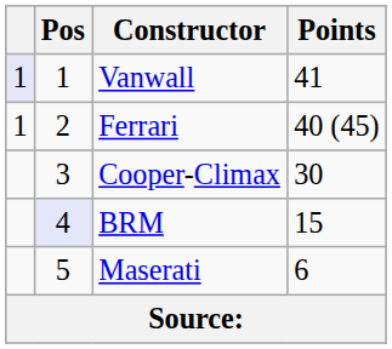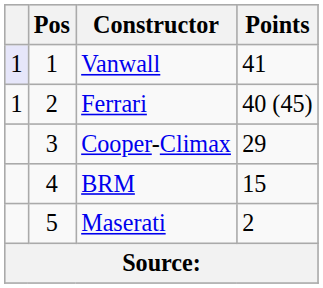 <table class="wikitable" style="font-size: 95%;">
 <tr>
 <th></th>
 <th>Pos</th>
 <th>Constructor</th>
 <th>Points</th>
 </tr>
 <tr>
 <td align="left" style="background: lavender;"> 1</td>
 <td align="center">1</td>
 <td> <a href='#'>Vanwall</a></td>
 <td align="left">41</td>
 </tr>
 <tr>
 <td align="left"> 1</td>
 <td align="center">2</td>
 <td> <a href='#'>Ferrari</a></td>
 <td align="left">40 (45)</td>
 </tr>
 <tr>
 <td align="left"></td>
 <td align="center">3</td>
 <td> <a href='#'>Cooper</a>-<a href='#'>Climax</a></td>
-<td align="left">30</td>
+<td align="left">29</td>
 </tr>
 <tr>
 <td align="left"></td>
-<td align="center" style="background: lavender;">4</td>
+<td align="center">4</td>
 <td> <a href='#'>BRM</a></td>
 <td align="left">15</td>
 </tr>
 <tr>
 <td align="left"></td>
 <td align="center">5</td>
 <td> <a href='#'>Maserati</a></td>
-<td align="left">6</td>
+<td align="left">2</td>
 </tr>
 <tr>
 <th colspan=4>Source: </th>
 </tr>
 </table>
